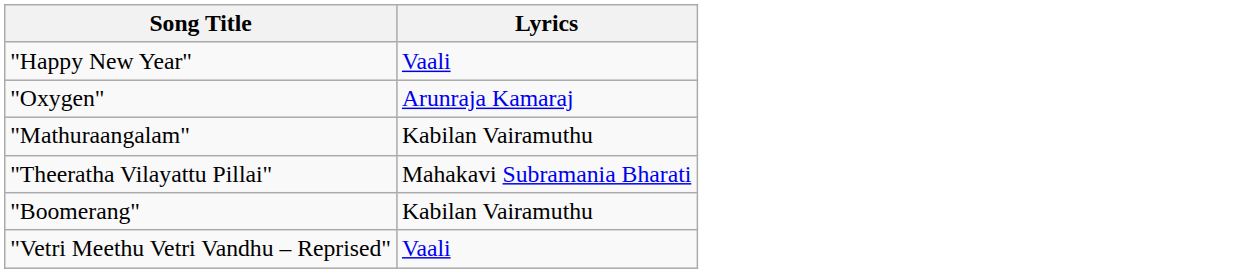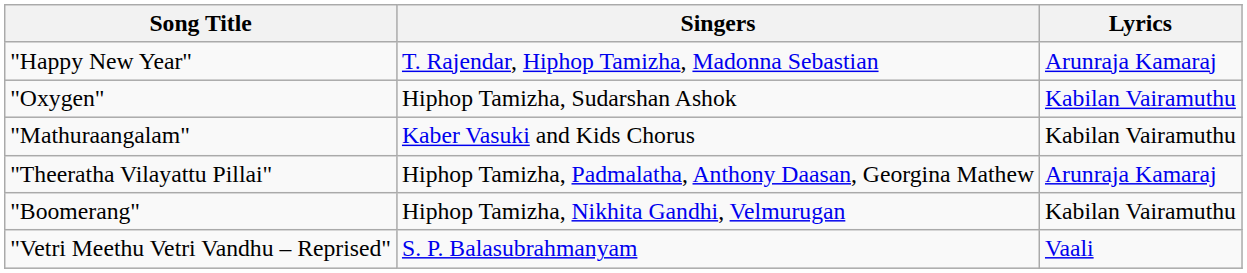 <table class="wikitable">
 <tr>
 <th>Song Title</th>
+<th>Singers</th>
 <th>Lyrics</th>
 </tr>
 <tr>
 <td>"Happy New Year"</td>
-<td><a href='#'>Vaali</a></td>
+<td><a href='#'>T. Rajendar</a>, <a href='#'>Hiphop Tamizha</a>, <a href='#'>Madonna Sebastian</a></td>
+<td><a href='#'>Arunraja Kamaraj</a></td>
 </tr>
 <tr>
 <td>"Oxygen"</td>
-<td><a href='#'>Arunraja Kamaraj</a></td>
+<td>Hiphop Tamizha, Sudarshan Ashok</td>
+<td><a href='#'>Kabilan Vairamuthu</a></td>
 </tr>
 <tr>
 <td>"Mathuraangalam"</td>
+<td><a href='#'>Kaber Vasuki</a> and Kids Chorus</td>
 <td>Kabilan Vairamuthu</td>
 </tr>
 <tr>
 <td>"Theeratha Vilayattu Pillai"</td>
-<td>Mahakavi <a href='#'>Subramania Bharati</a></td>
+<td>Hiphop Tamizha, <a href='#'>Padmalatha</a>, <a href='#'>Anthony Daasan</a>, Georgina Mathew</td>
+<td><a href='#'>Arunraja Kamaraj</a></td>
 </tr>
 <tr>
 <td>"Boomerang"</td>
+<td>Hiphop Tamizha, <a href='#'>Nikhita Gandhi</a>, <a href='#'>Velmurugan</a></td>
 <td>Kabilan Vairamuthu</td>
 </tr>
 <tr>
 <td>"Vetri Meethu Vetri Vandhu – Reprised"</td>
+<td><a href='#'>S. P. Balasubrahmanyam</a></td>
 <td><a href='#'>Vaali</a></td>
 </tr>
 </table>
